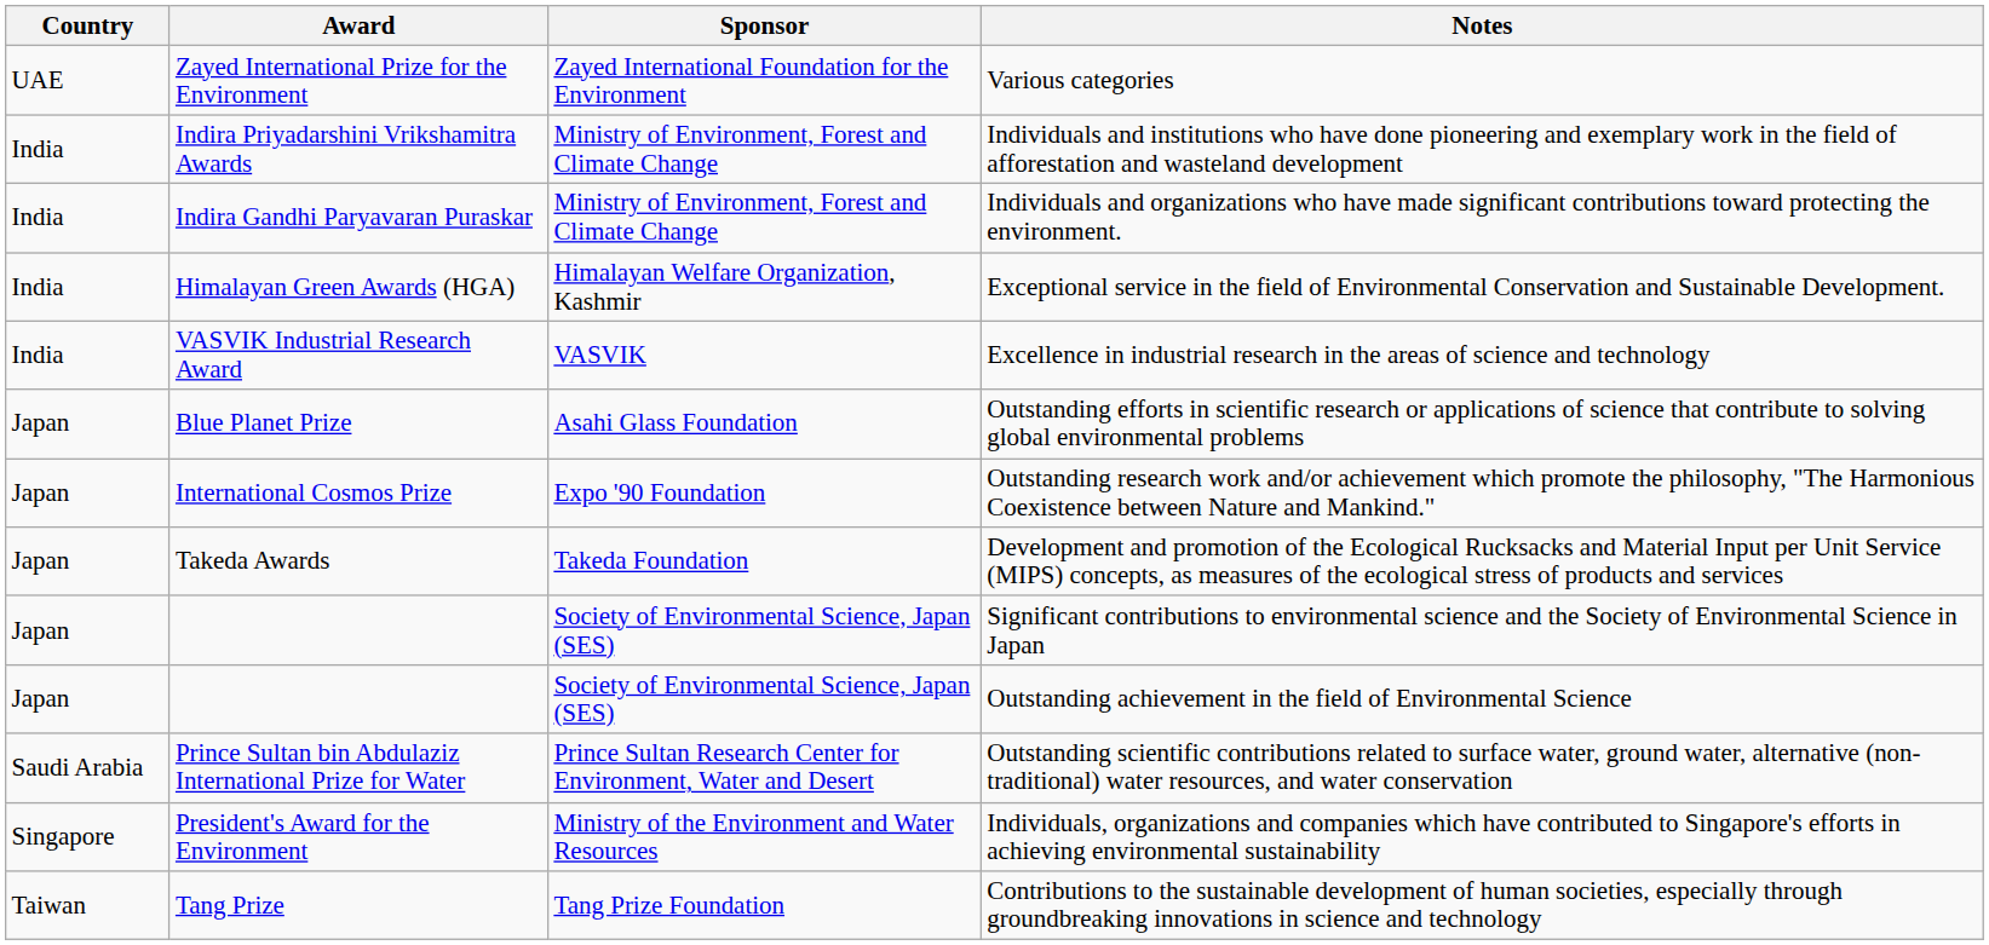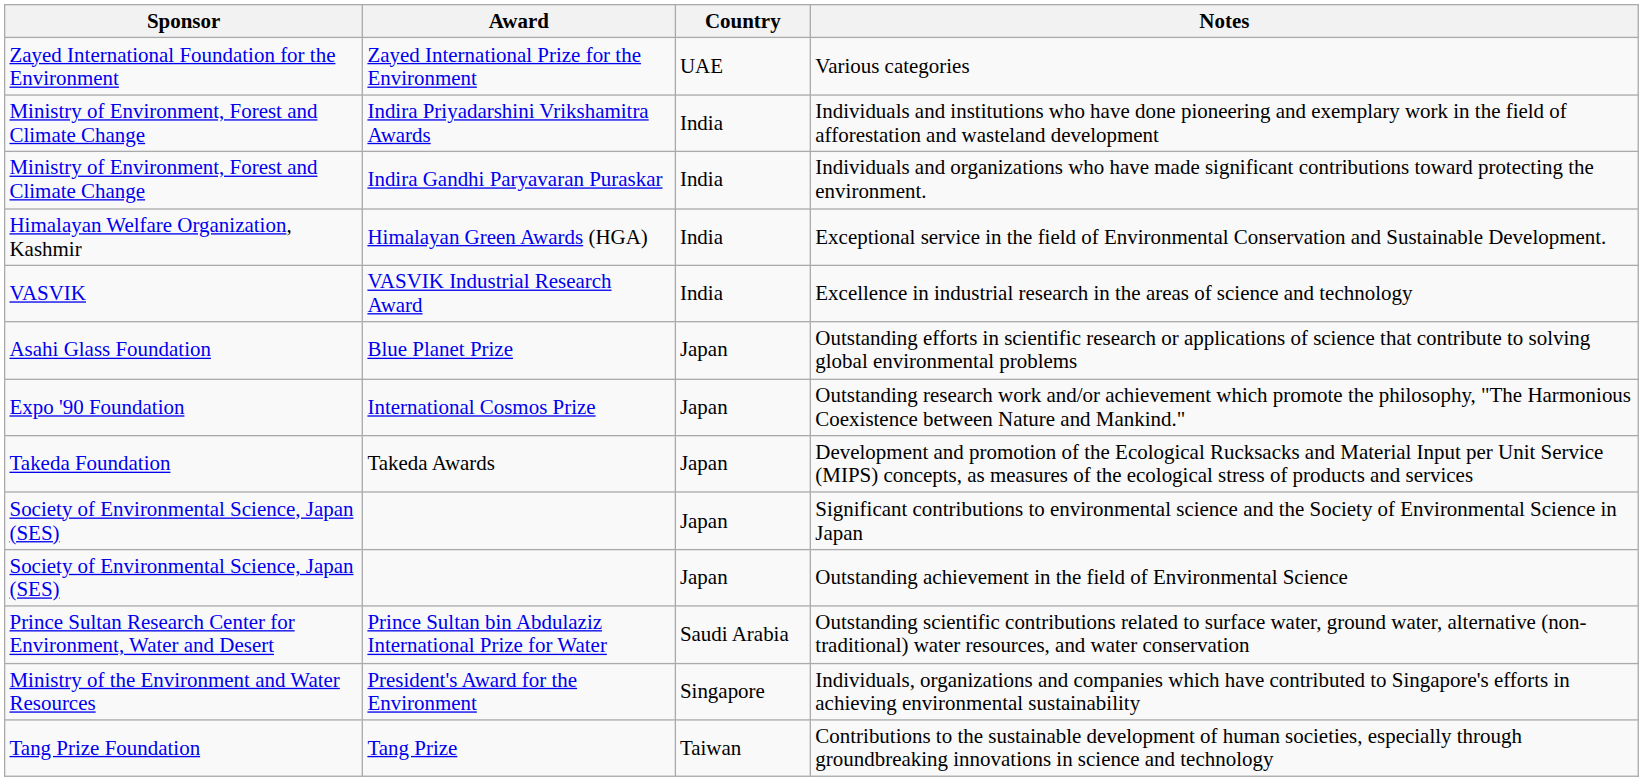 <table Class="wikitable sortable">
 <tr>
+<th>Sponsor</th>
+<th>Award</th>
 <th style="width:6em;">Country</th>
-<th>Award</th>
-<th>Sponsor</th>
 <th>Notes</th>
 </tr>
 <tr>
+<td><a href='#'>Zayed International Foundation for the Environment</a></td>
+<td><a href='#'>Zayed International Prize for the Environment</a></td>
 <td>UAE</td>
-<td><a href='#'>Zayed International Prize for the Environment</a></td>
-<td><a href='#'>Zayed International Foundation for the Environment</a></td>
 <td>Various categories</td>
 </tr>
 <tr>
+<td><a href='#'>Ministry of Environment, Forest and Climate Change</a></td>
+<td><a href='#'>Indira Priyadarshini Vrikshamitra Awards</a></td>
 <td>India</td>
-<td><a href='#'>Indira Priyadarshini Vrikshamitra Awards</a></td>
-<td><a href='#'>Ministry of Environment, Forest and Climate Change</a></td>
 <td>Individuals and institutions who have done pioneering and exemplary work in the field of afforestation and wasteland development</td>
 </tr>
 <tr>
+<td><a href='#'>Ministry of Environment, Forest and Climate Change</a></td>
+<td><a href='#'>Indira Gandhi Paryavaran Puraskar</a></td>
 <td>India</td>
-<td><a href='#'>Indira Gandhi Paryavaran Puraskar</a></td>
-<td><a href='#'>Ministry of Environment, Forest and Climate Change</a></td>
 <td>Individuals and organizations who have made significant contributions toward protecting the environment.</td>
 </tr>
 <tr>
+<td><a href='#'>Himalayan Welfare Organization</a>, Kashmir</td>
+<td><a href='#'>Himalayan Green Awards</a> (HGA)</td>
 <td>India</td>
-<td><a href='#'>Himalayan Green Awards</a> (HGA)</td>
-<td><a href='#'>Himalayan Welfare Organization</a>, Kashmir</td>
 <td>Exceptional service in the field of Environmental Conservation and Sustainable Development.</td>
 </tr>
 <tr>
+<td><a href='#'>VASVIK</a></td>
+<td><a href='#'>VASVIK Industrial Research Award</a></td>
 <td>India</td>
-<td><a href='#'>VASVIK Industrial Research Award</a></td>
-<td><a href='#'>VASVIK</a></td>
 <td>Excellence in industrial research in the areas of science and technology</td>
 </tr>
 <tr>
+<td><a href='#'>Asahi Glass Foundation</a></td>
+<td><a href='#'>Blue Planet Prize</a></td>
 <td>Japan</td>
-<td><a href='#'>Blue Planet Prize</a></td>
-<td><a href='#'>Asahi Glass Foundation</a></td>
 <td>Outstanding efforts in scientific research or applications of science that contribute to solving global environmental problems</td>
 </tr>
 <tr>
+<td><a href='#'>Expo '90 Foundation</a></td>
+<td><a href='#'>International Cosmos Prize</a></td>
 <td>Japan</td>
-<td><a href='#'>International Cosmos Prize</a></td>
-<td><a href='#'>Expo '90 Foundation</a></td>
 <td>Outstanding research work and/or achievement which promote the philosophy, "The Harmonious Coexistence between Nature and Mankind."</td>
 </tr>
 <tr>
+<td><a href='#'>Takeda Foundation</a></td>
+<td>Takeda Awards</td>
 <td>Japan</td>
-<td>Takeda Awards</td>
-<td><a href='#'>Takeda Foundation</a></td>
 <td>Development and promotion of the Ecological Rucksacks and Material Input per Unit Service (MIPS) concepts, as measures of the ecological stress of products and services</td>
 </tr>
 <tr>
+<td><a href='#'>Society of Environmental Science, Japan (SES)</a></td>
+<td></td>
 <td>Japan</td>
-<td></td>
-<td><a href='#'>Society of Environmental Science, Japan (SES)</a></td>
 <td>Significant contributions to environmental science and the Society of Environmental Science in Japan</td>
 </tr>
 <tr>
+<td><a href='#'>Society of Environmental Science, Japan (SES)</a></td>
+<td></td>
 <td>Japan</td>
-<td></td>
-<td><a href='#'>Society of Environmental Science, Japan (SES)</a></td>
 <td>Outstanding achievement in the field of Environmental Science</td>
 </tr>
 <tr>
+<td><a href='#'>Prince Sultan Research Center for Environment, Water and Desert</a></td>
+<td><a href='#'>Prince Sultan bin Abdulaziz International Prize for Water</a></td>
 <td>Saudi Arabia</td>
-<td><a href='#'>Prince Sultan bin Abdulaziz International Prize for Water</a></td>
-<td><a href='#'>Prince Sultan Research Center for Environment, Water and Desert</a></td>
 <td>Outstanding scientific contributions related to surface water, ground water, alternative (non-traditional) water resources, and water conservation</td>
 </tr>
 <tr>
+<td><a href='#'>Ministry of the Environment and Water Resources</a></td>
+<td><a href='#'>President's Award for the Environment</a></td>
 <td>Singapore</td>
-<td><a href='#'>President's Award for the Environment</a></td>
-<td><a href='#'>Ministry of the Environment and Water Resources</a></td>
 <td>Individuals, organizations and companies which have contributed to Singapore's efforts in achieving environmental sustainability</td>
 </tr>
 <tr>
+<td><a href='#'>Tang Prize Foundation</a></td>
+<td><a href='#'>Tang Prize</a></td>
 <td>Taiwan</td>
-<td><a href='#'>Tang Prize</a></td>
-<td><a href='#'>Tang Prize Foundation</a></td>
 <td>Contributions to the sustainable development of human societies, especially through groundbreaking innovations in science and technology</td>
 </tr>
 </table>
